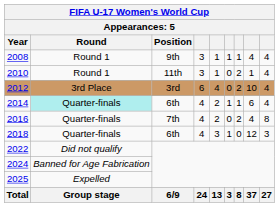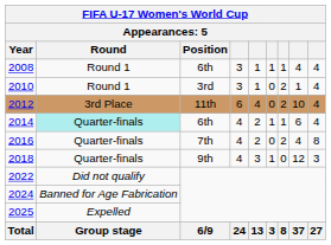 <table class="wikitable" style="text-align: center;">
 <tr>
 <th colspan=9><a href='#'>FIFA U-17 Women's World Cup</a></th>
 </tr>
 <tr>
 <th colspan=9>Appearances: 5</th>
 </tr>
 <tr>
 <th>Year</th>
 <th>Round</th>
 <th>Position</th>
 <th></th>
 <th></th>
 <th></th>
 <th></th>
 <th></th>
 <th></th>
 </tr>
 <tr>
 <td> <a href='#'>2008</a></td>
 <td>Round 1</td>
-<td>9th</td>
+<td>6th</td>
 <td>3</td>
 <td>1</td>
 <td>1</td>
 <td>1</td>
 <td>4</td>
 <td>4</td>
 </tr>
 <tr>
 <td> <a href='#'>2010</a></td>
 <td>Round 1</td>
-<td>11th</td>
+<td>3rd</td>
 <td>3</td>
 <td>1</td>
 <td>0</td>
 <td>2</td>
 <td>1</td>
 <td>4</td>
 </tr>
 <tr style="background:#c96;">
 <td> <a href='#'>2012</a></td>
 <td>3rd Place</td>
-<td>3rd</td>
+<td>11th</td>
 <td>6</td>
 <td>4</td>
 <td>0</td>
 <td>2</td>
 <td>10</td>
 <td>4</td>
 </tr>
 <tr>
 <td> <a href='#'>2014</a></td>
 <td style="background: paleturquoise;">Quarter-finals</td>
 <td>6th</td>
 <td>4</td>
 <td>2</td>
 <td>1</td>
 <td>1</td>
 <td>6</td>
 <td>4</td>
 </tr>
 <tr>
 <td> <a href='#'>2016</a></td>
 <td>Quarter-finals</td>
 <td>7th</td>
 <td>4</td>
 <td>2</td>
 <td>0</td>
 <td>2</td>
 <td>4</td>
 <td>8</td>
 </tr>
 <tr>
 <td> <a href='#'>2018</a></td>
 <td>Quarter-finals</td>
-<td>6th</td>
+<td>9th</td>
 <td>4</td>
 <td>3</td>
 <td>1</td>
 <td>0</td>
 <td>12</td>
 <td>3</td>
 </tr>
 <tr>
 <td> <a href='#'>2022</a></td>
 <td><em>Did not qualify</em></td>
 </tr>
 <tr>
 <td> <a href='#'>2024</a></td>
 <td><em>Banned for Age Fabrication</em></td>
 </tr>
 <tr>
 <td> <a href='#'>2025</a></td>
 <td><em>Expelled</em></td>
 </tr>
 <tr>
 <th>Total</th>
 <th>Group stage</th>
 <th>6/9</th>
 <th>24</th>
 <th>13</th>
 <th>3</th>
 <th>8</th>
 <th>37</th>
 <th>27</th>
 </tr>
 </table>
